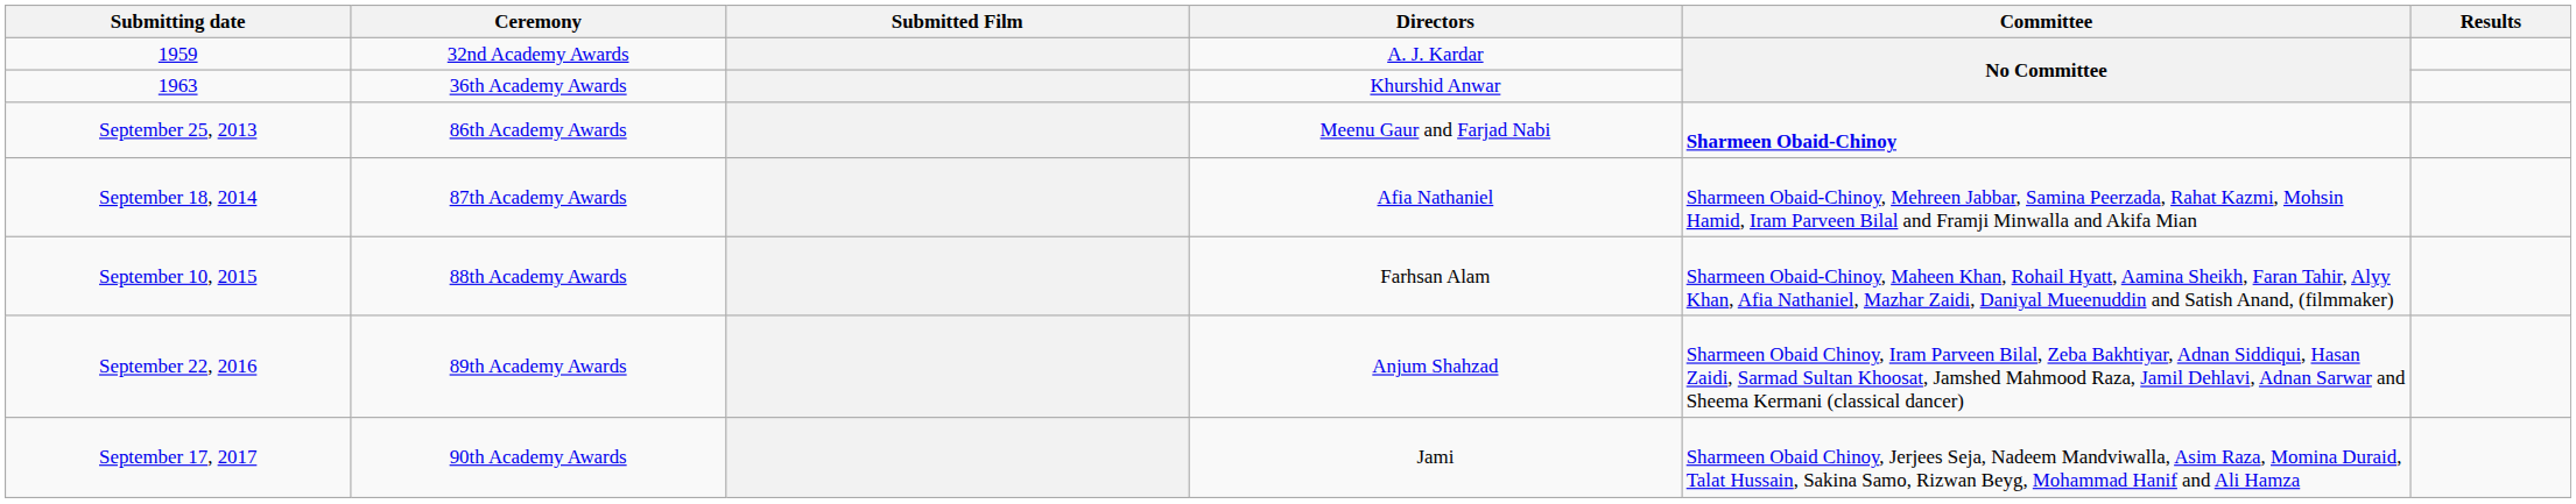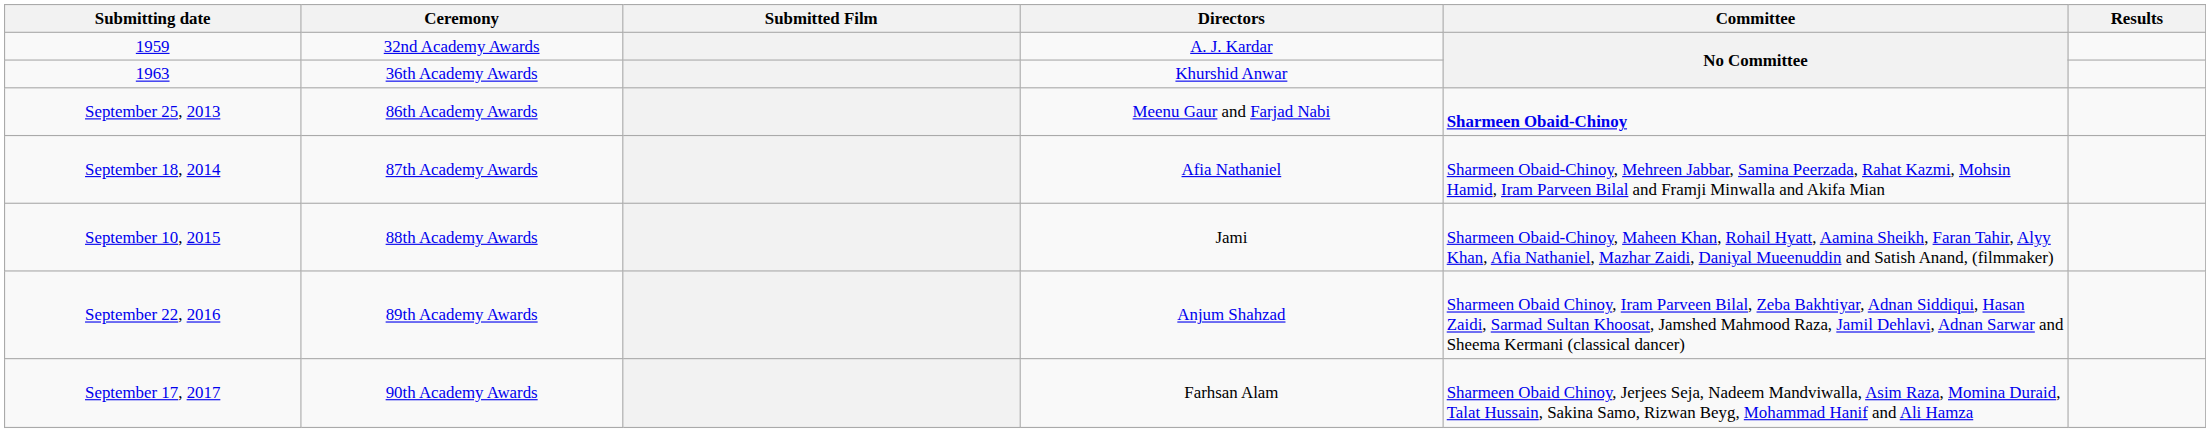 <table class="wikitable" style="font-size:95%; width:100%;">
 <tr>
 <th style="width:110px;">Submitting date</th>
 <th style="width:120px;">Ceremony</th>
 <th style="width:150px;">Submitted Film</th>
 <th style="width:160px;">Directors</th>
 <th style="width:240px;">Committee</th>
 <th style="width:25px;">Results</th>
 </tr>
 <tr>
 <td style="text-align:center;"><a href='#'>1959</a></td>
 <td style="text-align:center;"><a href='#'>32nd Academy Awards</a></td>
 <th></th>
 <td style="text-align:center;"><a href='#'>A. J. Kardar</a></td>
 <th rowspan="2">No Committee</th>
 <td></td>
 </tr>
 <tr>
 <td style="text-align:center;"><a href='#'>1963</a></td>
 <td style="text-align:center;"><a href='#'>36th Academy Awards</a></td>
 <th></th>
 <td style="text-align:center;"><a href='#'>Khurshid Anwar</a></td>
 <td></td>
 </tr>
 <tr>
 <td style="text-align:center;"><a href='#'>September 25</a>, <a href='#'>2013</a></td>
 <td style="text-align:center;"><a href='#'>86th Academy Awards</a></td>
 <th></th>
 <td style="text-align:center;"><a href='#'>Meenu Gaur</a> and <a href='#'>Farjad Nabi</a></td>
 <td><strong><br><a href='#'>Sharmeen Obaid-Chinoy</a></strong></td>
 <td></td>
 </tr>
 <tr>
 <td style="text-align:center;"><a href='#'>September 18</a>, <a href='#'>2014</a></td>
 <td style="text-align:center;"><a href='#'>87th Academy Awards</a></td>
 <th></th>
 <td style="text-align:center;"><a href='#'>Afia Nathaniel</a></td>
 <td><br><a href='#'>Sharmeen Obaid-Chinoy</a>, <a href='#'>Mehreen Jabbar</a>, <a href='#'>Samina Peerzada</a>, <a href='#'>Rahat Kazmi</a>, <a href='#'>Mohsin Hamid</a>, <a href='#'>Iram Parveen Bilal</a> and Framji Minwalla and Akifa Mian</td>
 <td></td>
 </tr>
 <tr>
 <td style="text-align:center;"><a href='#'>September 10</a>, <a href='#'>2015</a></td>
 <td style="text-align:center;"><a href='#'>88th Academy Awards</a></td>
 <th></th>
-<td style="text-align:center;">Farhsan Alam</td>
+<td style="text-align:center;">Jami</td>
 <td><br><a href='#'>Sharmeen Obaid-Chinoy</a>, <a href='#'>Maheen Khan</a>, <a href='#'>Rohail Hyatt</a>, <a href='#'>Aamina Sheikh</a>, <a href='#'>Faran Tahir</a>, <a href='#'>Alyy Khan</a>, <a href='#'>Afia Nathaniel</a>, <a href='#'>Mazhar Zaidi</a>, <a href='#'>Daniyal Mueenuddin</a> and Satish Anand, (filmmaker)</td>
 <td></td>
 </tr>
 <tr>
 <td style="text-align:center;"><a href='#'>September 22</a>, <a href='#'>2016</a></td>
 <td style="text-align:center;"><a href='#'>89th Academy Awards</a></td>
 <th></th>
 <td style="text-align:center;"><a href='#'>Anjum Shahzad</a></td>
 <td><br><a href='#'>Sharmeen Obaid Chinoy</a>, <a href='#'>Iram Parveen Bilal</a>, <a href='#'>Zeba Bakhtiyar</a>, <a href='#'>Adnan Siddiqui</a>, <a href='#'>Hasan Zaidi</a>, <a href='#'>Sarmad Sultan Khoosat</a>, Jamshed Mahmood Raza, <a href='#'>Jamil Dehlavi</a>, <a href='#'>Adnan Sarwar</a> and Sheema Kermani (classical dancer)</td>
 <td></td>
 </tr>
 <tr>
 <td style="text-align:center;"><a href='#'>September 17</a>, <a href='#'>2017</a></td>
 <td style="text-align:center;"><a href='#'>90th Academy Awards</a></td>
 <th></th>
-<td style="text-align:center;">Jami</td>
+<td style="text-align:center;">Farhsan Alam</td>
 <td><br><a href='#'>Sharmeen Obaid Chinoy</a>, Jerjees Seja, Nadeem Mandviwalla, <a href='#'>Asim Raza</a>, <a href='#'>Momina Duraid</a>, <a href='#'>Talat Hussain</a>, Sakina Samo, Rizwan Beyg, <a href='#'>Mohammad Hanif</a> and <a href='#'>Ali Hamza</a></td>
 <td></td>
 </tr>
 </table>
